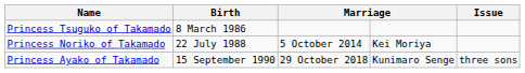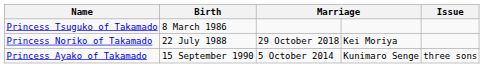 <table class="wikitable">
 <tr>
 <th>Name</th>
 <th>Birth</th>
 <th colspan="2">Marriage</th>
 <th>Issue</th>
 </tr>
 <tr>
 <td><a href='#'>Princess Tsuguko of Takamado</a></td>
 <td>8 March 1986</td>
 <td></td>
 <td></td>
 <td></td>
 </tr>
 <tr>
 <td><a href='#'>Princess Noriko of Takamado</a></td>
 <td>22 July 1988</td>
-<td>5 October 2014</td>
+<td>29 October 2018</td>
 <td>Kei Moriya</td>
 <td></td>
 </tr>
 <tr>
 <td><a href='#'>Princess Ayako of Takamado</a></td>
 <td>15 September 1990</td>
-<td>29 October 2018</td>
+<td>5 October 2014</td>
 <td>Kunimaro Senge</td>
 <td>three sons</td>
 </tr>
 </table>
